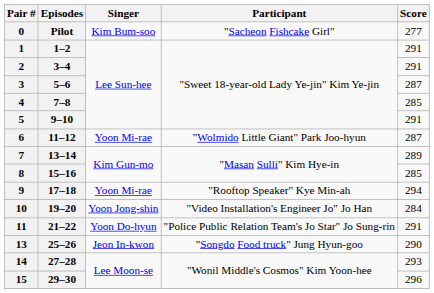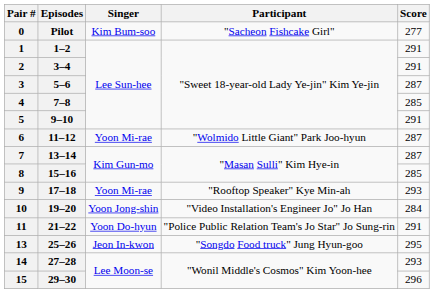 <table class="wikitable sortable" style="text-align:center;">
 <tr>
 <th>Pair #</th>
 <th>Episodes</th>
 <th>Singer</th>
 <th>Participant</th>
 <th>Score</th>
 </tr>
 <tr>
 <th>0</th>
 <th>Pilot</th>
 <td><a href='#'>Kim Bum-soo</a></td>
 <td>"<a href='#'>Sacheon</a> <a href='#'>Fishcake</a> Girl"</td>
 <td>277</td>
 </tr>
 <tr>
 <th>1</th>
 <th>1–2</th>
 <td rowspan=5><a href='#'>Lee Sun-hee</a></td>
 <td rowspan=5>"Sweet 18-year-old Lady Ye-jin" Kim Ye-jin</td>
 <td>291</td>
 </tr>
 <tr>
 <th>2</th>
 <th>3–4</th>
 <td>291</td>
 </tr>
 <tr>
 <th>3</th>
 <th>5–6</th>
 <td>287</td>
 </tr>
 <tr>
 <th>4</th>
 <th>7–8</th>
 <td>285</td>
 </tr>
 <tr>
 <th>5</th>
 <th>9–10</th>
 <td>291</td>
 </tr>
 <tr>
 <th>6</th>
 <th>11–12</th>
 <td><a href='#'>Yoon Mi-rae</a></td>
 <td>"<a href='#'>Wolmido</a> Little Giant" Park Joo-hyun</td>
 <td>287</td>
 </tr>
 <tr>
 <th>7</th>
 <th>13–14</th>
 <td rowspan=2><a href='#'>Kim Gun-mo</a></td>
 <td rowspan=2>"<a href='#'>Masan</a> <a href='#'>Sulli</a>" Kim Hye-in</td>
-<td>289</td>
+<td>287</td>
 </tr>
 <tr>
 <th>8</th>
 <th>15–16</th>
 <td>285</td>
 </tr>
 <tr>
 <th>9</th>
 <th>17–18</th>
 <td><a href='#'>Yoon Mi-rae</a></td>
 <td>"Rooftop Speaker" Kye Min-ah</td>
-<td>294</td>
+<td>293</td>
 </tr>
 <tr>
 <th>10</th>
 <th>19–20</th>
 <td><a href='#'>Yoon Jong-shin</a></td>
 <td>"Video Installation's Engineer Jo" Jo Han</td>
 <td>284</td>
 </tr>
 <tr>
 <th>11</th>
 <th>21–22</th>
 <td><a href='#'>Yoon Do-hyun</a></td>
 <td>"Police Public Relation Team's Jo Star" Jo Sung-rin</td>
 <td>291</td>
 </tr>
 <tr>
 <th>13</th>
 <th>25–26</th>
 <td><a href='#'>Jeon In-kwon</a></td>
 <td>"<a href='#'>Songdo</a> <a href='#'>Food truck</a>" Jung Hyun-goo</td>
-<td>290</td>
+<td>295</td>
 </tr>
 <tr>
 <th>14</th>
 <th>27–28</th>
 <td rowspan=2><a href='#'>Lee Moon-se</a></td>
 <td rowspan=2>"Wonil Middle's Cosmos" Kim Yoon-hee</td>
 <td>293</td>
 </tr>
 <tr>
 <th>15</th>
 <th>29–30</th>
 <td>296</td>
 </tr>
 </table>
